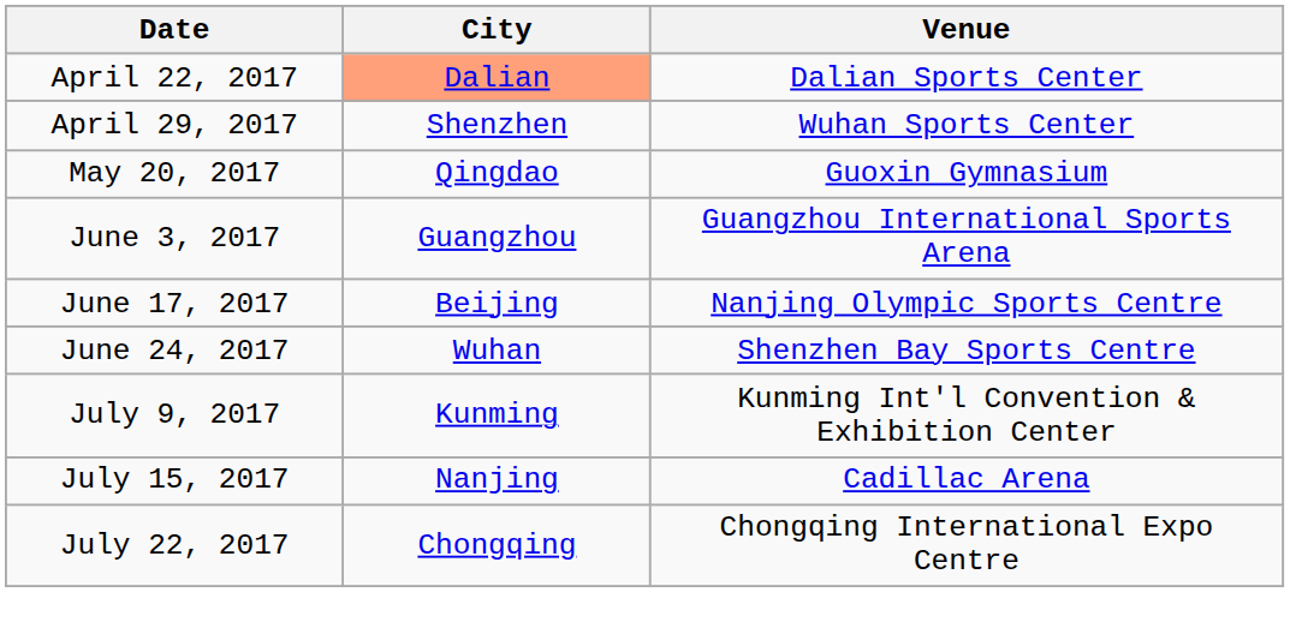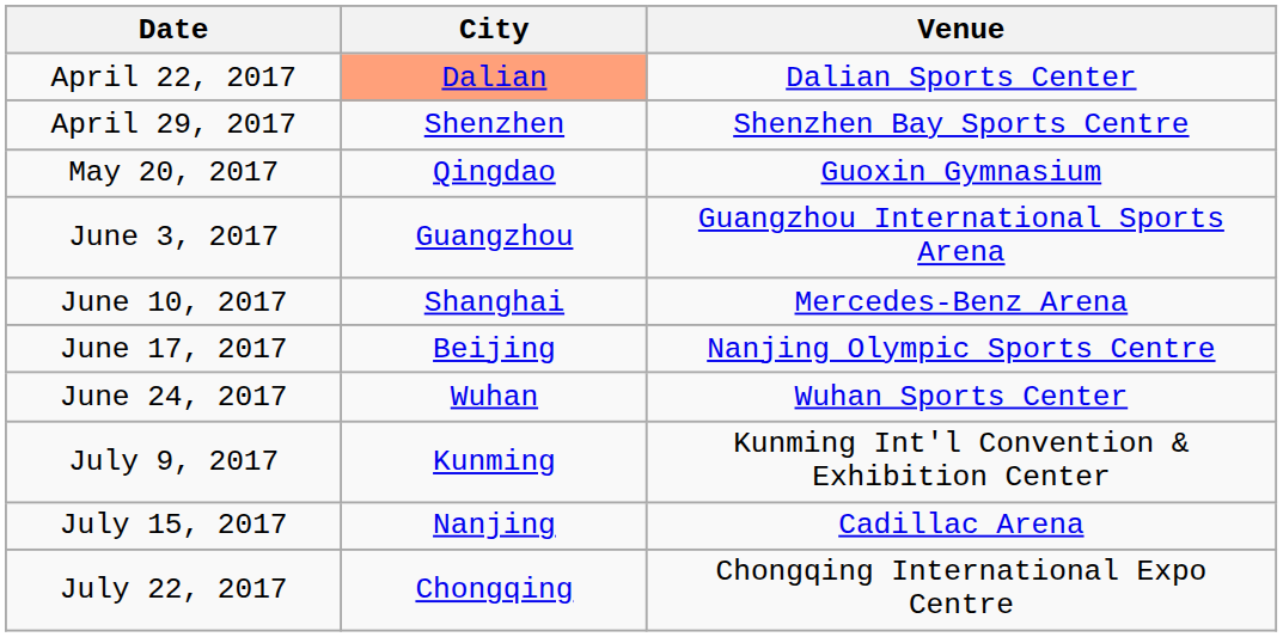 <table class="wikitable plainrowheaders" style="text-align:center;">
 <tr>
 <th scope="col" style="width:11em;">Date</th>
 <th scope="col" style="width:10em;">City</th>
 <th scope="col" style="width:21em;">Venue</th>
 </tr>
 <tr>
 <td>April 22, 2017</td>
 <td style="background: lightsalmon;"><a href='#'>Dalian</a></td>
 <td><a href='#'>Dalian Sports Center</a></td>
 </tr>
 <tr>
 <td>April 29, 2017</td>
 <td><a href='#'>Shenzhen</a></td>
-<td><a href='#'>Wuhan Sports Center</a></td>
+<td><a href='#'>Shenzhen Bay Sports Centre</a></td>
 </tr>
 <tr>
 <td>May 20, 2017</td>
 <td><a href='#'>Qingdao</a></td>
 <td><a href='#'>Guoxin Gymnasium</a></td>
 </tr>
 <tr>
 <td>June 3, 2017</td>
 <td><a href='#'>Guangzhou</a></td>
 <td><a href='#'>Guangzhou International Sports Arena</a></td>
 </tr>
 <tr>
+<td>June 10, 2017</td>
+<td><a href='#'>Shanghai</a></td>
+<td><a href='#'>Mercedes-Benz Arena</a></td>
+</tr>
+<tr>
 <td>June 17, 2017</td>
 <td><a href='#'>Beijing</a></td>
 <td><a href='#'>Nanjing Olympic Sports Centre</a></td>
 </tr>
 <tr>
 <td>June 24, 2017</td>
 <td><a href='#'>Wuhan</a></td>
-<td><a href='#'>Shenzhen Bay Sports Centre</a></td>
+<td><a href='#'>Wuhan Sports Center</a></td>
 </tr>
 <tr>
 <td>July 9, 2017</td>
 <td><a href='#'>Kunming</a></td>
 <td>Kunming Int'l Convention & Exhibition Center</td>
 </tr>
 <tr>
 <td>July 15, 2017</td>
 <td><a href='#'>Nanjing</a></td>
 <td><a href='#'>Cadillac Arena</a></td>
 </tr>
 <tr>
 <td>July 22, 2017</td>
 <td><a href='#'>Chongqing</a></td>
 <td>Chongqing International Expo Centre</td>
 </tr>
 </table>
